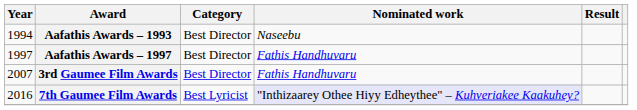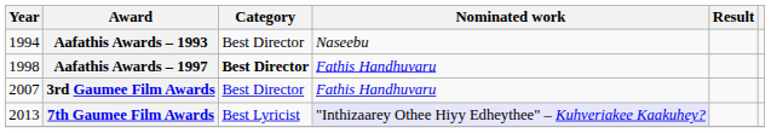 <table class="wikitable plainrowheaders sortable">
 <tr>
 <th scope="col">Year</th>
 <th scope="col">Award</th>
 <th scope="col">Category</th>
 <th scope="col">Nominated work</th>
 <th scope="col">Result</th>
 <th scope="col" class="unsortable"></th>
 </tr>
 <tr>
 <td>1994</td>
 <th scope="row">Aafathis Awards – 1993</th>
 <td>Best Director</td>
 <td><em>Naseebu</em></td>
 <td></td>
 <td></td>
 </tr>
 <tr>
-<td>1997</td>
+<td>1998</td>
 <th scope="row">Aafathis Awards – 1997</th>
-<td>Best Director</td>
+<td><strong>Best Director</strong></td>
 <td><em><a href='#'>Fathis Handhuvaru</a></em></td>
 <td></td>
 <td style="text-align:center;"></td>
 </tr>
 <tr>
 <td>2007</td>
 <th scope="row">3rd <a href='#'>Gaumee Film Awards</a></th>
 <td><a href='#'>Best Director</a></td>
 <td><em><a href='#'>Fathis Handhuvaru</a></em></td>
 <td></td>
 <td></td>
 </tr>
 <tr>
-<td>2016</td>
+<td>2013</td>
 <th scope="row"><a href='#'>7th Gaumee Film Awards</a></th>
 <td><a href='#'>Best Lyricist</a></td>
 <td style="background: lavender;">"Inthizaarey Othee Hiyy Edheythee" – <em><a href='#'>Kuhveriakee Kaakuhey?</a></em></td>
 <td></td>
 <td style="text-align:center;"></td>
 </tr>
 <tr>
 </tr>
 </table>
